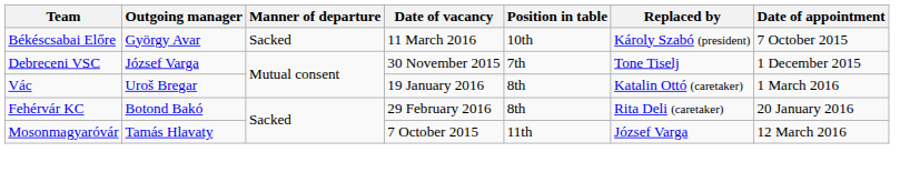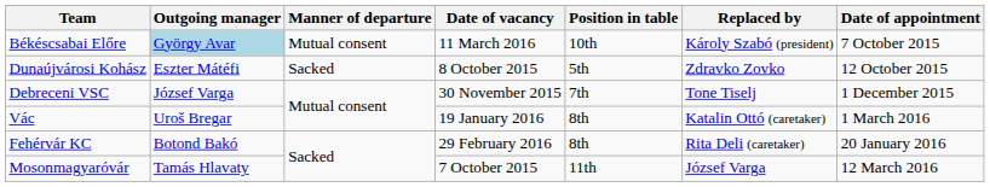 <table class="wikitable sortable">
 <tr>
 <th>Team</th>
 <th>Outgoing manager</th>
 <th>Manner of departure</th>
 <th>Date of vacancy</th>
 <th>Position in table</th>
 <th>Replaced by</th>
 <th>Date of appointment</th>
 </tr>
 <tr>
 <td align="left"><a href='#'>Békéscsabai Előre</a></td>
-<td align="left"> <a href='#'>György Avar</a></td>
-<td>Sacked</td>
+<td align="left" style="background: lightblue;"> <a href='#'>György Avar</a></td>
+<td>Mutual consent</td>
 <td>11 March 2016</td>
 <td>10th</td>
 <td align="left"> <a href='#'>Károly Szabó</a> <small>(president)</small></td>
 <td>7 October 2015</td>
+</tr>
+<tr>
+<td align="left"><a href='#'>Dunaújvárosi Kohász</a></td>
+<td align="left"> <a href='#'>Eszter Mátéfi</a></td>
+<td>Sacked</td>
+<td>8 October 2015</td>
+<td>5th</td>
+<td align="left"> <a href='#'>Zdravko Zovko</a></td>
+<td>12 October 2015</td>
 </tr>
 <tr>
 <td align="left"><a href='#'>Debreceni VSC</a></td>
 <td align="left"> <a href='#'>József Varga</a></td>
 <td rowspan=2>Mutual consent</td>
 <td>30 November 2015</td>
 <td>7th</td>
 <td align="left"> <a href='#'>Tone Tiselj</a></td>
 <td>1 December 2015</td>
 </tr>
 <tr>
 <td align="left"><a href='#'>Vác</a></td>
 <td align="left"> <a href='#'>Uroš Bregar</a></td>
 <td>19 January 2016</td>
 <td>8th</td>
 <td align="left"> <a href='#'>Katalin Ottó</a> <small>(caretaker)</small></td>
 <td>1 March 2016</td>
 </tr>
 <tr>
 <td align="left"><a href='#'>Fehérvár KC</a></td>
 <td align="left"> <a href='#'>Botond Bakó</a></td>
 <td rowspan=2>Sacked</td>
 <td>29 February 2016</td>
 <td>8th</td>
 <td align="left"> <a href='#'>Rita Deli</a> <small>(caretaker)</small></td>
 <td>20 January 2016</td>
 </tr>
 <tr>
 <td align="left"><a href='#'>Mosonmagyaróvár</a></td>
 <td align="left"> <a href='#'>Tamás Hlavaty</a></td>
 <td>7 October 2015</td>
 <td>11th</td>
 <td align="left"> <a href='#'>József Varga</a></td>
 <td>12 March 2016</td>
 </tr>
 </table>
